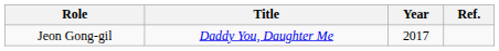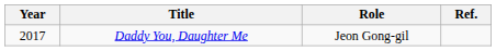 <table class="wikitable" style="text-align:center; width:600px">
 <tr>
+<th>Year</th>
+<th>Title</th>
 <th>Role</th>
-<th>Title</th>
-<th>Year</th>
 <th>Ref.</th>
 </tr>
 <tr>
+<td>2017</td>
+<td><em><a href='#'>Daddy You, Daughter Me</a></em></td>
 <td>Jeon Gong-gil</td>
-<td><em><a href='#'>Daddy You, Daughter Me</a></em></td>
-<td>2017</td>
 <td></td>
 </tr>
 </table>
